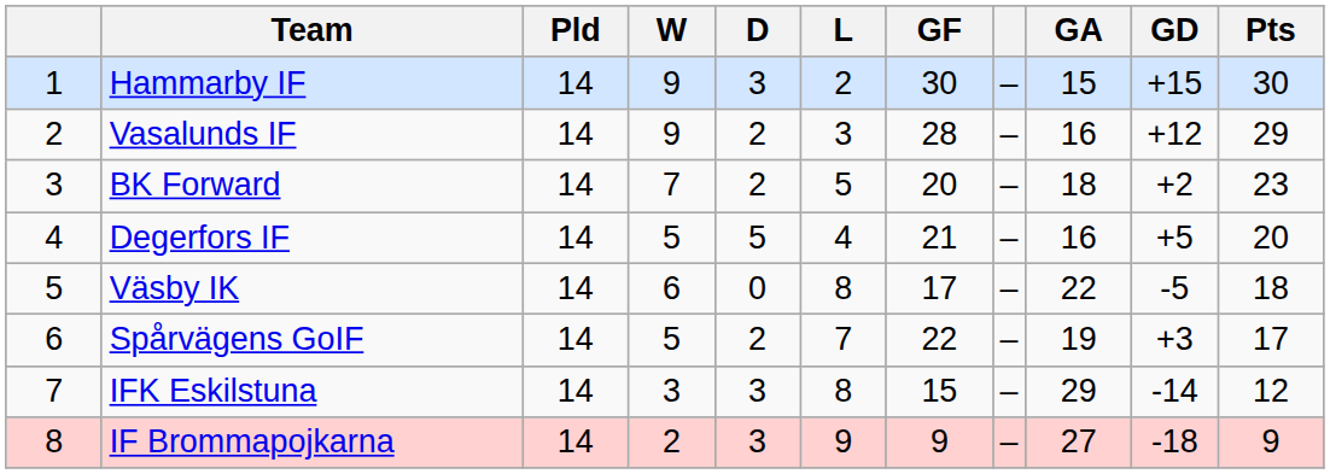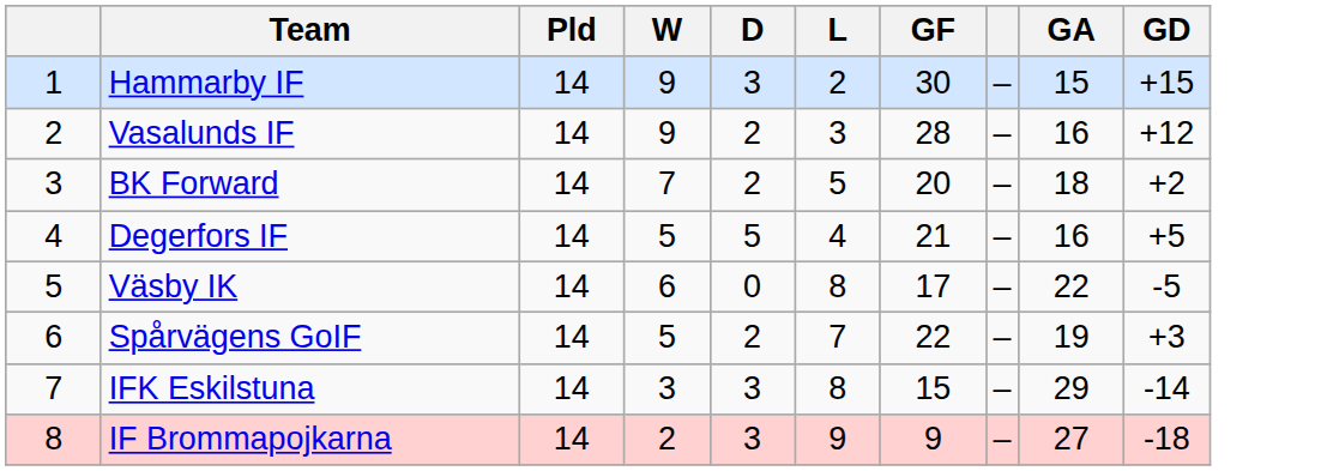 <table class="wikitable" style="text-align: center">
 <tr>
 <th style="width: 40px;"></th>
 <th style="width: 200px;">Team</th>
 <th style="width: 45px;">Pld</th>
 <th style="width: 35px;">W</th>
 <th style="width: 35px;">D</th>
 <th style="width: 35px;">L</th>
 <th style="width: 45px;">GF</th>
 <th></th>
 <th style="width: 45px;">GA</th>
 <th style="width: 35px;">GD</th>
-<th style="width: 45px;">Pts</th>
 </tr>
 <tr style="background: #d2e6ff">
 <td>1</td>
 <td style="text-align: left;"><a href='#'>Hammarby IF</a></td>
 <td>14</td>
 <td>9</td>
 <td>3</td>
 <td>2</td>
 <td>30</td>
 <td>–</td>
 <td>15</td>
 <td>+15</td>
-<td>30</td>
 </tr>
 <tr>
 <td>2</td>
 <td style="text-align: left;"><a href='#'>Vasalunds IF</a></td>
 <td>14</td>
 <td>9</td>
 <td>2</td>
 <td>3</td>
 <td>28</td>
 <td>–</td>
 <td>16</td>
 <td>+12</td>
-<td>29</td>
 </tr>
 <tr>
 <td>3</td>
 <td style="text-align: left;"><a href='#'>BK Forward</a></td>
 <td>14</td>
 <td>7</td>
 <td>2</td>
 <td>5</td>
 <td>20</td>
 <td>–</td>
 <td>18</td>
 <td>+2</td>
-<td>23</td>
 </tr>
 <tr>
 <td>4</td>
 <td style="text-align: left;"><a href='#'>Degerfors IF</a></td>
 <td>14</td>
 <td>5</td>
 <td>5</td>
 <td>4</td>
 <td>21</td>
 <td>–</td>
 <td>16</td>
 <td>+5</td>
-<td>20</td>
 </tr>
 <tr>
 <td>5</td>
 <td style="text-align: left;"><a href='#'>Väsby IK</a></td>
 <td>14</td>
 <td>6</td>
 <td>0</td>
 <td>8</td>
 <td>17</td>
 <td>–</td>
 <td>22</td>
 <td>-5</td>
-<td>18</td>
 </tr>
 <tr>
 <td>6</td>
 <td style="text-align: left;"><a href='#'>Spårvägens GoIF</a></td>
 <td>14</td>
 <td>5</td>
 <td>2</td>
 <td>7</td>
 <td>22</td>
 <td>–</td>
 <td>19</td>
 <td>+3</td>
-<td>17</td>
 </tr>
 <tr>
 <td>7</td>
 <td style="text-align: left;"><a href='#'>IFK Eskilstuna</a></td>
 <td>14</td>
 <td>3</td>
 <td>3</td>
 <td>8</td>
 <td>15</td>
 <td>–</td>
 <td>29</td>
 <td>-14</td>
-<td>12</td>
 </tr>
 <tr style="background: #ffd1d1">
 <td>8</td>
 <td style="text-align: left;"><a href='#'>IF Brommapojkarna</a></td>
 <td>14</td>
 <td>2</td>
 <td>3</td>
 <td>9</td>
 <td>9</td>
 <td>–</td>
 <td>27</td>
 <td>-18</td>
-<td>9</td>
 </tr>
 </table>
